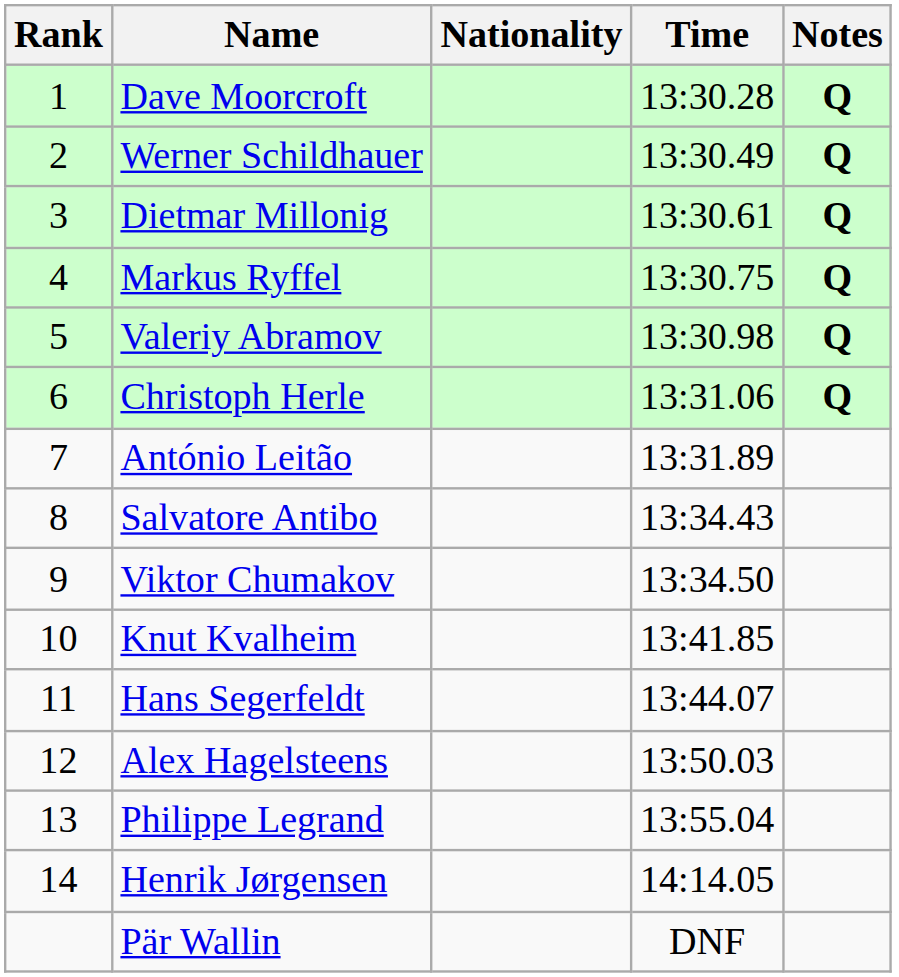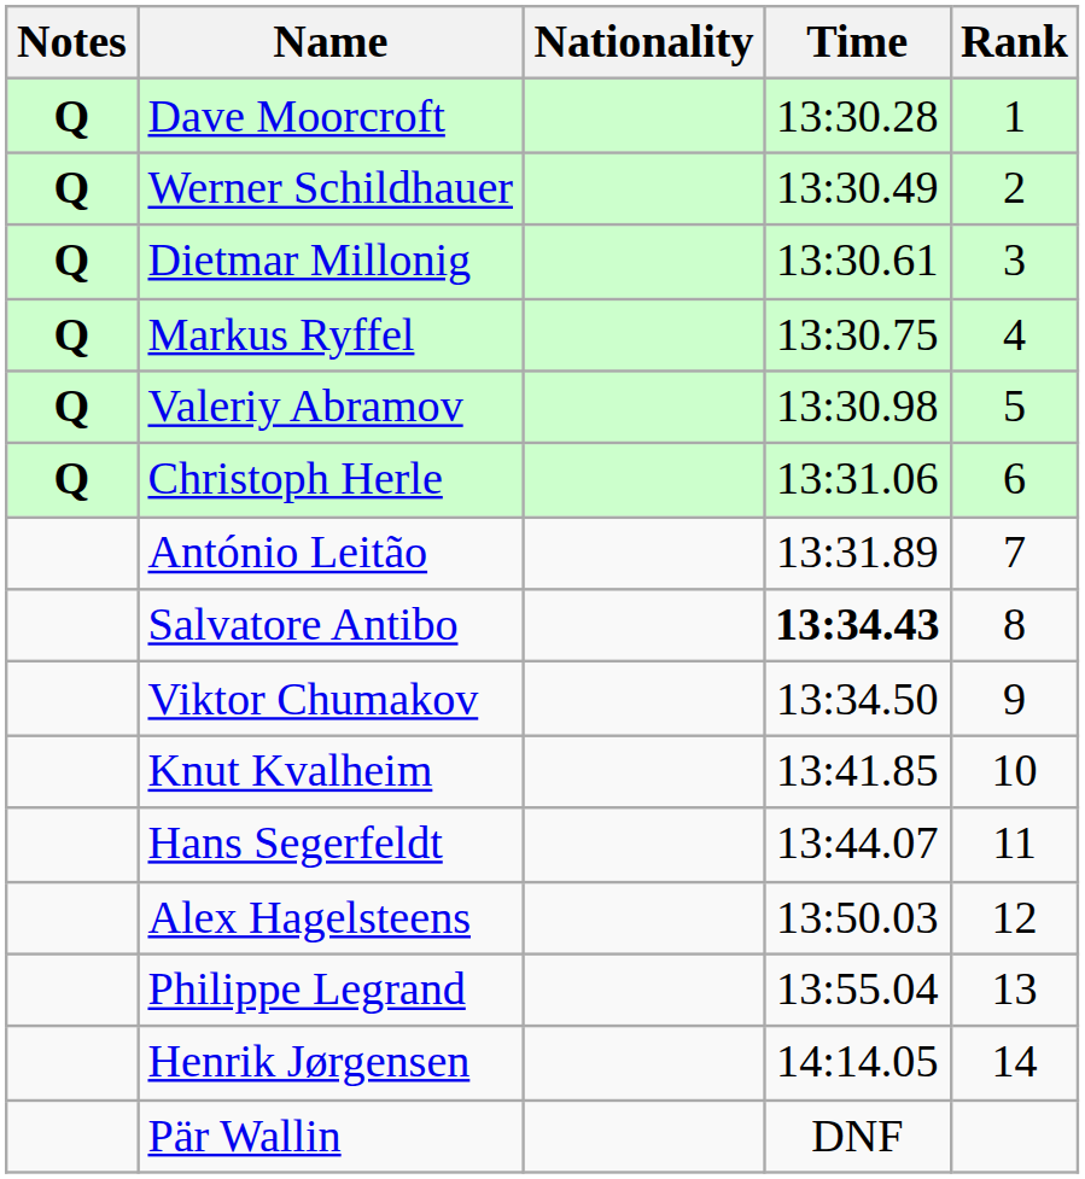 <table class="wikitable sortable" style="text-align:center">
 <tr>
-<th>Rank</th>
+<th>Notes</th>
 <th>Name</th>
 <th>Nationality</th>
 <th>Time</th>
-<th>Notes</th>
+<th>Rank</th>
 </tr>
 <tr bgcolor=ccffcc>
-<td>1</td>
+<td><strong>Q</strong></td>
 <td align=left><a href='#'>Dave Moorcroft</a></td>
 <td align=left></td>
 <td>13:30.28</td>
-<td><strong>Q</strong></td>
+<td>1</td>
 </tr>
 <tr bgcolor=ccffcc>
-<td>2</td>
+<td><strong>Q</strong></td>
 <td align=left><a href='#'>Werner Schildhauer</a></td>
 <td align=left></td>
 <td>13:30.49</td>
-<td><strong>Q</strong></td>
+<td>2</td>
 </tr>
 <tr bgcolor=ccffcc>
-<td>3</td>
+<td><strong>Q</strong></td>
 <td align=left><a href='#'>Dietmar Millonig</a></td>
 <td align=left></td>
 <td>13:30.61</td>
-<td><strong>Q</strong></td>
+<td>3</td>
 </tr>
 <tr bgcolor=ccffcc>
-<td>4</td>
+<td><strong>Q</strong></td>
 <td align=left><a href='#'>Markus Ryffel</a></td>
 <td align=left></td>
 <td>13:30.75</td>
-<td><strong>Q</strong></td>
+<td>4</td>
 </tr>
 <tr bgcolor=ccffcc>
-<td>5</td>
+<td><strong>Q</strong></td>
 <td align=left><a href='#'>Valeriy Abramov</a></td>
 <td align=left></td>
 <td>13:30.98</td>
-<td><strong>Q</strong></td>
+<td>5</td>
 </tr>
 <tr bgcolor=ccffcc>
-<td>6</td>
+<td><strong>Q</strong></td>
 <td align=left><a href='#'>Christoph Herle</a></td>
 <td align=left></td>
 <td>13:31.06</td>
-<td><strong>Q</strong></td>
+<td>6</td>
 </tr>
 <tr>
-<td>7</td>
+<td></td>
 <td align=left><a href='#'>António Leitão</a></td>
 <td align=left></td>
 <td>13:31.89</td>
-<td></td>
+<td>7</td>
 </tr>
 <tr>
-<td>8</td>
+<td></td>
 <td align=left><a href='#'>Salvatore Antibo</a></td>
 <td align=left></td>
-<td>13:34.43</td>
-<td></td>
+<td><strong>13:34.43</strong></td>
+<td>8</td>
 </tr>
 <tr>
-<td>9</td>
+<td></td>
 <td align=left><a href='#'>Viktor Chumakov</a></td>
 <td align=left></td>
 <td>13:34.50</td>
-<td></td>
+<td>9</td>
 </tr>
 <tr>
-<td>10</td>
+<td></td>
 <td align=left><a href='#'>Knut Kvalheim</a></td>
 <td align=left></td>
 <td>13:41.85</td>
-<td></td>
+<td>10</td>
 </tr>
 <tr>
-<td>11</td>
+<td></td>
 <td align=left><a href='#'>Hans Segerfeldt</a></td>
 <td align=left></td>
 <td>13:44.07</td>
-<td></td>
+<td>11</td>
 </tr>
 <tr>
-<td>12</td>
+<td></td>
 <td align=left><a href='#'>Alex Hagelsteens</a></td>
 <td align=left></td>
 <td>13:50.03</td>
-<td></td>
+<td>12</td>
 </tr>
 <tr>
-<td>13</td>
+<td></td>
 <td align=left><a href='#'>Philippe Legrand</a></td>
 <td align=left></td>
 <td>13:55.04</td>
-<td></td>
+<td>13</td>
 </tr>
 <tr>
-<td>14</td>
+<td></td>
 <td align=left><a href='#'>Henrik Jørgensen</a></td>
 <td align=left></td>
 <td>14:14.05</td>
-<td></td>
+<td>14</td>
 </tr>
 <tr>
 <td></td>
 <td align=left><a href='#'>Pär Wallin</a></td>
 <td align=left></td>
 <td>DNF</td>
 <td></td>
 </tr>
 </table>
